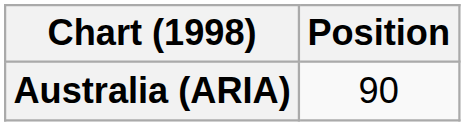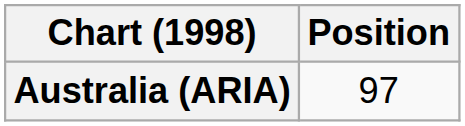 <table class="wikitable plainrowheaders" style="text-align:center">
 <tr>
 <th>Chart (1998)</th>
 <th>Position</th>
 </tr>
 <tr>
 <th scope="row">Australia (ARIA)</th>
-<td>90</td>
+<td>97</td>
 </tr>
 </table>
